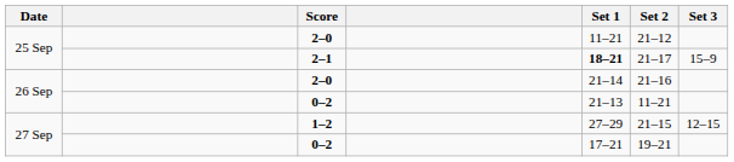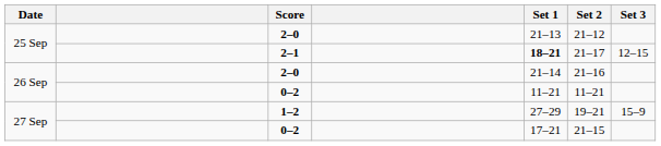 <table class="wikitable" style="text-align: center;">
 <tr>
 <th width="60">Date</th>
 <th align="right" width="270"></th>
 <th width="50">Score</th>
 <th align="left" width="270"></th>
 <th width="50">Set 1</th>
 <th width="50">Set 2</th>
 <th width="50">Set 3</th>
 </tr>
 <tr>
 <td rowspan=2>25 Sep</td>
 <td align=left><strong></strong></td>
 <td align=center><strong>2–0</strong></td>
 <td align=left></td>
-<td>11–21</td>
+<td>21–13</td>
 <td>21–12</td>
 <td></td>
 </tr>
 <tr>
 <td align=left><strong></strong></td>
 <td align=center><strong>2–1</strong></td>
 <td align=left></td>
 <td><strong>18–21</strong></td>
 <td>21–17</td>
-<td>15–9</td>
+<td>12–15</td>
 </tr>
 <tr>
 <td rowspan=2>26 Sep</td>
 <td align=left><strong></strong></td>
 <td align=center><strong>2–0</strong></td>
 <td align=left></td>
 <td>21–14</td>
 <td>21–16</td>
 <td></td>
 </tr>
 <tr>
 <td align=left></td>
 <td align=center><strong>0–2</strong></td>
 <td align=left><strong></strong></td>
-<td>21–13</td>
+<td>11–21</td>
 <td>11–21</td>
 <td></td>
 </tr>
 <tr>
 <td rowspan=2>27 Sep</td>
 <td align=left></td>
 <td align=center><strong>1–2</strong></td>
 <td align=left><strong></strong></td>
 <td>27–29</td>
-<td>21–15</td>
-<td>12–15</td>
+<td>19–21</td>
+<td>15–9</td>
 </tr>
 <tr>
 <td align=left></td>
 <td align=center><strong>0–2</strong></td>
 <td align=left><strong></strong></td>
 <td>17–21</td>
-<td>19–21</td>
+<td>21–15</td>
 <td></td>
 </tr>
 </table>
